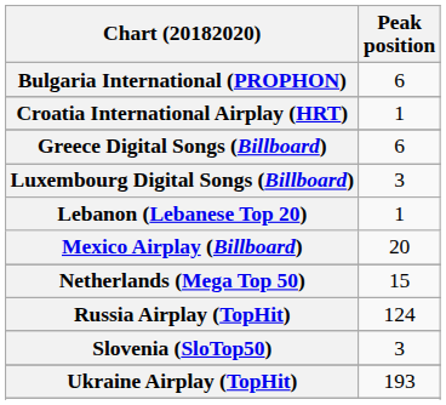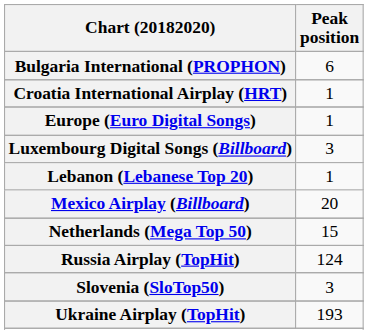 <table class="wikitable sortable plainrowheaders" style="text-align:center">
 <tr>
 <th scope="col">Chart (20182020)</th>
 <th scope="col">Peak<br> position</th>
 </tr>
 <tr>
 </tr>
 <tr>
 </tr>
 <tr>
 </tr>
 <tr>
 <th scope="row">Bulgaria International (<a href='#'>PROPHON</a>)</th>
 <td>6</td>
 </tr>
 <tr>
 </tr>
 <tr>
 </tr>
 <tr>
 </tr>
 <tr>
 <th scope="row">Croatia International Airplay (<a href='#'>HRT</a>)</th>
 <td>1</td>
 </tr>
 <tr>
 </tr>
 <tr>
 </tr>
 <tr>
 </tr>
 <tr>
+<th scope="row">Europe (<a href='#'>Euro Digital Songs</a>)</th>
+<td>1</td>
 </tr>
 <tr>
 </tr>
 <tr>
 </tr>
 <tr>
-<th scope="row">Greece Digital Songs (<em><a href='#'>Billboard</a></em>)</th>
-<td>6</td>
 </tr>
 <tr>
 </tr>
 <tr>
 </tr>
 <tr>
 </tr>
 <tr>
 </tr>
 <tr>
 </tr>
 <tr>
 <th scope="row">Luxembourg Digital Songs (<em><a href='#'>Billboard</a></em>)</th>
 <td>3</td>
 </tr>
 <tr>
 <th scope="row">Lebanon (<a href='#'>Lebanese Top 20</a>)</th>
 <td>1</td>
 </tr>
 <tr>
 <th scope="row"><a href='#'>Mexico Airplay</a> (<em><a href='#'>Billboard</a></em>)</th>
 <td>20</td>
 </tr>
 <tr>
 </tr>
 <tr>
 <th scope="row">Netherlands (<a href='#'>Mega Top 50</a>)</th>
 <td>15</td>
 </tr>
 <tr>
 </tr>
 <tr>
 </tr>
 <tr>
 </tr>
 <tr>
 </tr>
 <tr>
 </tr>
 <tr>
 <th scope="row">Russia Airplay (<a href='#'>TopHit</a>)</th>
 <td>124</td>
 </tr>
 <tr>
 </tr>
 <tr>
 </tr>
 <tr>
 </tr>
 <tr>
 <th scope="row">Slovenia (<a href='#'>SloTop50</a>)</th>
 <td>3</td>
 </tr>
 <tr>
 </tr>
 <tr>
 </tr>
 <tr>
 </tr>
 <tr>
 <th scope="row">Ukraine Airplay (<a href='#'>TopHit</a>)</th>
 <td>193</td>
 </tr>
 <tr>
 </tr>
 <tr>
 </tr>
 <tr>
 </tr>
 </table>
